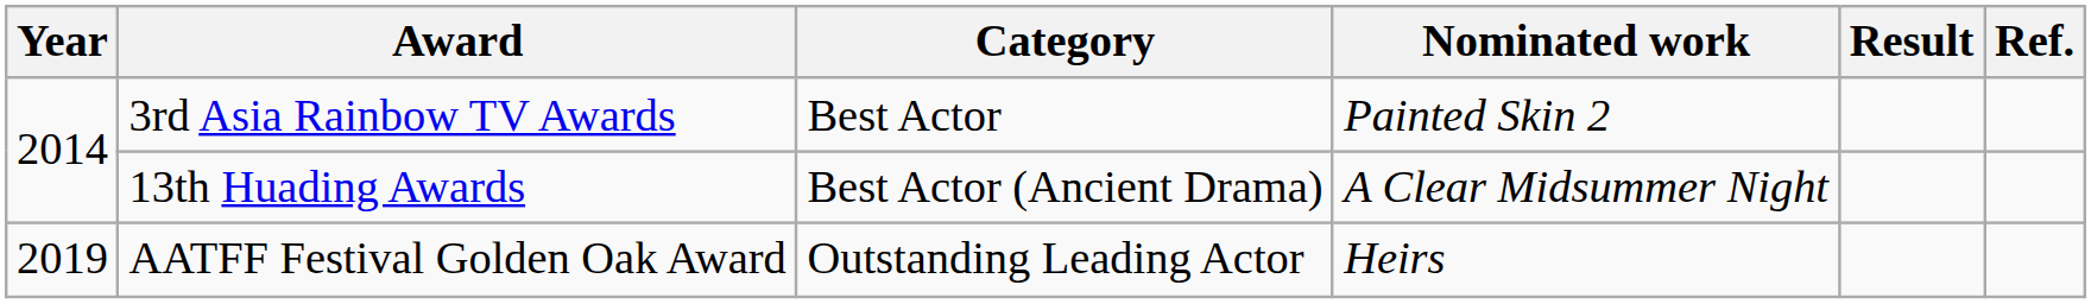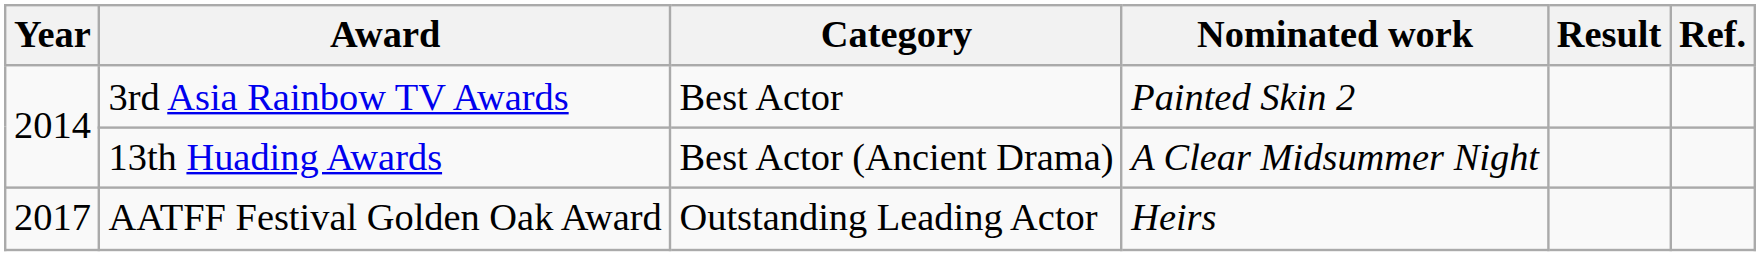 <table class="wikitable">
 <tr>
 <th>Year</th>
 <th>Award</th>
 <th>Category</th>
 <th>Nominated work</th>
 <th>Result</th>
 <th>Ref.</th>
 </tr>
 <tr>
 <td rowspan=2>2014</td>
 <td>3rd <a href='#'>Asia Rainbow TV Awards</a></td>
 <td>Best Actor</td>
 <td><em>Painted Skin 2</em></td>
 <td></td>
 <td></td>
 </tr>
 <tr>
 <td>13th <a href='#'>Huading Awards</a></td>
 <td>Best Actor (Ancient Drama)</td>
 <td><em>A Clear Midsummer Night</em></td>
 <td></td>
 <td></td>
 </tr>
 <tr>
-<td>2019</td>
+<td>2017</td>
 <td>AATFF Festival Golden Oak Award</td>
 <td>Outstanding Leading Actor</td>
 <td><em>Heirs</em></td>
 <td></td>
 <td></td>
 </tr>
 </table>
